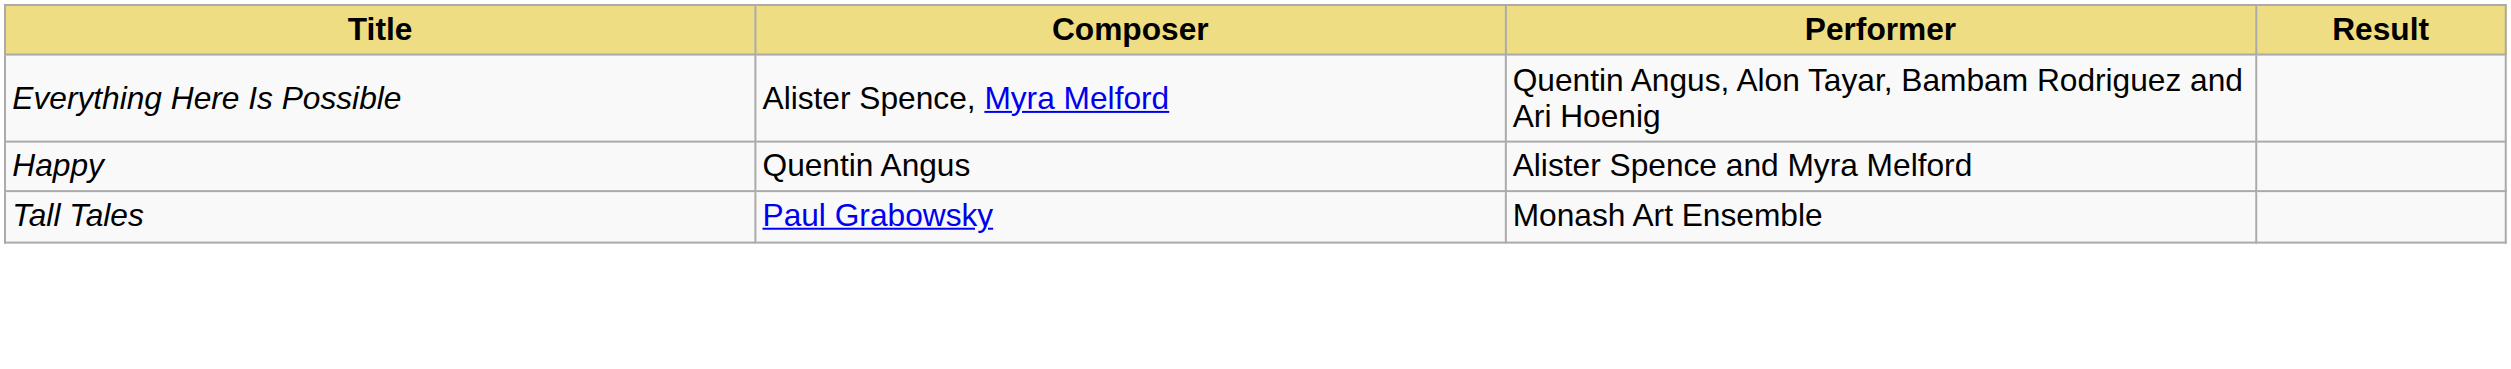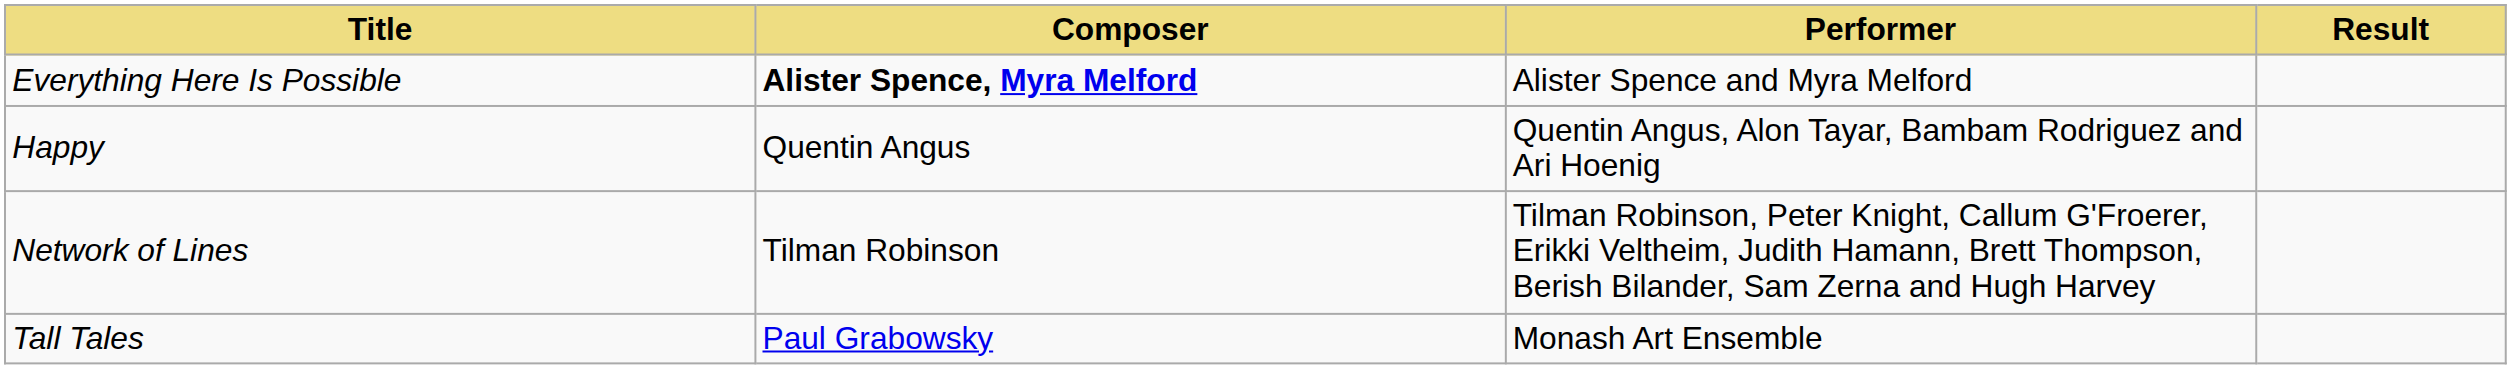 <table class="wikitable" width=100%>
 <tr>
 <th style="width:30%;background:#EEDD82;">Title</th>
 <th style="width:30%;background:#EEDD82;">Composer</th>
 <th style="width:30%;background:#EEDD82;">Performer</th>
 <th style="width:10%;background:#EEDD82;">Result<br></th>
 </tr>
 <tr>
 <td><em>Everything Here Is Possible</em></td>
-<td>Alister Spence, <a href='#'>Myra Melford</a></td>
-<td>Quentin Angus, Alon Tayar, Bambam Rodriguez and Ari Hoenig</td>
+<td><strong>Alister Spence, <a href='#'>Myra Melford</a></strong></td>
+<td>Alister Spence and Myra Melford</td>
 <td></td>
 </tr>
 <tr>
 <td><em>Happy</em></td>
 <td>Quentin Angus</td>
-<td>Alister Spence and Myra Melford</td>
+<td>Quentin Angus, Alon Tayar, Bambam Rodriguez and Ari Hoenig</td>
+<td></td>
+</tr>
+<tr>
+<td><em>Network of Lines</em></td>
+<td>Tilman Robinson</td>
+<td>Tilman Robinson, Peter Knight, Callum G'Froerer, Erikki Veltheim, Judith Hamann, Brett Thompson, Berish Bilander, Sam Zerna and Hugh Harvey</td>
 <td></td>
 </tr>
 <tr>
 <td><em>Tall Tales</em></td>
 <td><a href='#'>Paul Grabowsky</a></td>
 <td>Monash Art Ensemble</td>
 <td></td>
 </tr>
 </table>
